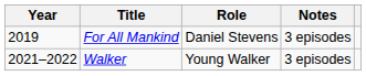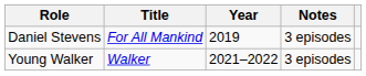 <table class="wikitable">
 <tr>
+<th>Role</th>
+<th>Title</th>
 <th>Year</th>
-<th>Title</th>
-<th>Role</th>
 <th>Notes</th>
 <th></th>
 </tr>
 <tr>
+<td>Daniel Stevens</td>
+<td><a href='#'><em>For All Mankind</em></a></td>
 <td>2019</td>
-<td><a href='#'><em>For All Mankind</em></a></td>
-<td>Daniel Stevens</td>
 <td>3 episodes</td>
 <td style="text-align: center;"></td>
 </tr>
 <tr>
+<td>Young Walker</td>
+<td><a href='#'><em>Walker</em></a></td>
 <td>2021–2022</td>
-<td><a href='#'><em>Walker</em></a></td>
-<td>Young Walker</td>
 <td>3 episodes</td>
 <td style="text-align: center;"></td>
 </tr>
 </table>
